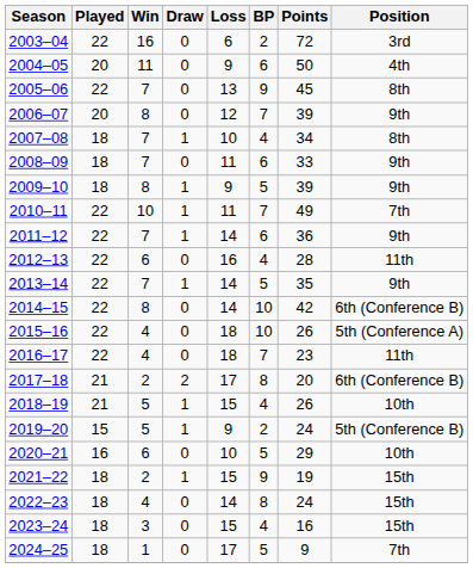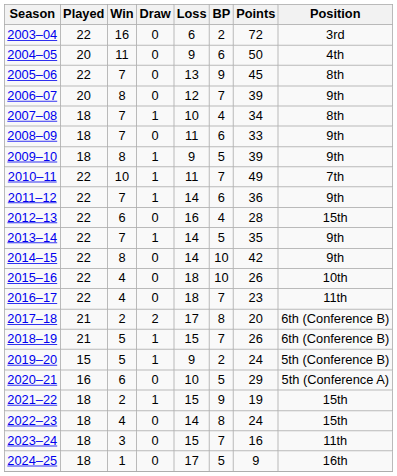 <table class="wikitable" style="text-align:center">
 <tr>
 <th>Season</th>
 <th>Played</th>
 <th>Win</th>
 <th>Draw</th>
 <th>Loss</th>
 <th>BP</th>
 <th>Points</th>
 <th>Position</th>
 </tr>
 <tr>
 <td><a href='#'>2003–04</a></td>
 <td>22</td>
 <td>16</td>
 <td>0</td>
 <td>6</td>
 <td>2</td>
 <td>72</td>
 <td>3rd</td>
 </tr>
 <tr>
 <td><a href='#'>2004–05</a></td>
 <td>20</td>
 <td>11</td>
 <td>0</td>
 <td>9</td>
 <td>6</td>
 <td>50</td>
 <td>4th</td>
 </tr>
 <tr>
 <td><a href='#'>2005–06</a></td>
 <td>22</td>
 <td>7</td>
 <td>0</td>
 <td>13</td>
 <td>9</td>
 <td>45</td>
 <td>8th</td>
 </tr>
 <tr>
 <td><a href='#'>2006–07</a></td>
 <td>20</td>
 <td>8</td>
 <td>0</td>
 <td>12</td>
 <td>7</td>
 <td>39</td>
 <td>9th</td>
 </tr>
 <tr>
 <td><a href='#'>2007–08</a></td>
 <td>18</td>
 <td>7</td>
 <td>1</td>
 <td>10</td>
 <td>4</td>
 <td>34</td>
 <td>8th</td>
 </tr>
 <tr>
 <td><a href='#'>2008–09</a></td>
 <td>18</td>
 <td>7</td>
 <td>0</td>
 <td>11</td>
 <td>6</td>
 <td>33</td>
 <td>9th</td>
 </tr>
 <tr>
 <td><a href='#'>2009–10</a></td>
 <td>18</td>
 <td>8</td>
 <td>1</td>
 <td>9</td>
 <td>5</td>
 <td>39</td>
 <td>9th</td>
 </tr>
 <tr>
 <td><a href='#'>2010–11</a></td>
 <td>22</td>
 <td>10</td>
 <td>1</td>
 <td>11</td>
 <td>7</td>
 <td>49</td>
 <td>7th</td>
 </tr>
 <tr>
 <td><a href='#'>2011–12</a></td>
 <td>22</td>
 <td>7</td>
 <td>1</td>
 <td>14</td>
 <td>6</td>
 <td>36</td>
 <td>9th</td>
 </tr>
 <tr>
 <td><a href='#'>2012–13</a></td>
 <td>22</td>
 <td>6</td>
 <td>0</td>
 <td>16</td>
 <td>4</td>
 <td>28</td>
-<td>11th</td>
+<td>15th</td>
 </tr>
 <tr>
 <td><a href='#'>2013–14</a></td>
 <td>22</td>
 <td>7</td>
 <td>1</td>
 <td>14</td>
 <td>5</td>
 <td>35</td>
 <td>9th</td>
 </tr>
 <tr>
 <td><a href='#'>2014–15</a></td>
 <td>22</td>
 <td>8</td>
 <td>0</td>
 <td>14</td>
 <td>10</td>
 <td>42</td>
-<td>6th (Conference B)</td>
+<td>9th</td>
 </tr>
 <tr>
 <td><a href='#'>2015–16</a></td>
 <td>22</td>
 <td>4</td>
 <td>0</td>
 <td>18</td>
 <td>10</td>
 <td>26</td>
-<td>5th (Conference A)</td>
+<td>10th</td>
 </tr>
 <tr>
 <td><a href='#'>2016–17</a></td>
 <td>22</td>
 <td>4</td>
 <td>0</td>
 <td>18</td>
 <td>7</td>
 <td>23</td>
 <td>11th</td>
 </tr>
 <tr>
 <td><a href='#'>2017–18</a></td>
 <td>21</td>
 <td>2</td>
 <td>2</td>
 <td>17</td>
 <td>8</td>
 <td>20</td>
 <td>6th (Conference B)</td>
 </tr>
 <tr>
 <td><a href='#'>2018–19</a></td>
 <td>21</td>
 <td>5</td>
 <td>1</td>
 <td>15</td>
-<td>4</td>
+<td>7</td>
 <td>26</td>
-<td>10th</td>
+<td>6th (Conference B)</td>
 </tr>
 <tr>
 <td><a href='#'>2019–20</a></td>
 <td>15</td>
 <td>5</td>
 <td>1</td>
 <td>9</td>
 <td>2</td>
 <td>24</td>
 <td>5th (Conference B)</td>
 </tr>
 <tr>
 <td><a href='#'>2020–21</a></td>
 <td>16</td>
 <td>6</td>
 <td>0</td>
 <td>10</td>
 <td>5</td>
 <td>29</td>
-<td>10th</td>
+<td>5th (Conference A)</td>
 </tr>
 <tr>
 <td><a href='#'>2021–22</a></td>
 <td>18</td>
 <td>2</td>
 <td>1</td>
 <td>15</td>
 <td>9</td>
 <td>19</td>
 <td>15th</td>
 </tr>
 <tr>
 <td><a href='#'>2022–23</a></td>
 <td>18</td>
 <td>4</td>
 <td>0</td>
 <td>14</td>
 <td>8</td>
 <td>24</td>
 <td>15th</td>
 </tr>
 <tr>
 <td><a href='#'>2023–24</a></td>
 <td>18</td>
 <td>3</td>
 <td>0</td>
 <td>15</td>
-<td>4</td>
+<td>7</td>
 <td>16</td>
-<td>15th</td>
+<td>11th</td>
 </tr>
 <tr>
 <td><a href='#'>2024–25</a></td>
 <td>18</td>
 <td>1</td>
 <td>0</td>
 <td>17</td>
 <td>5</td>
 <td>9</td>
-<td>7th</td>
+<td>16th</td>
 </tr>
 <tr>
 </tr>
 </table>
